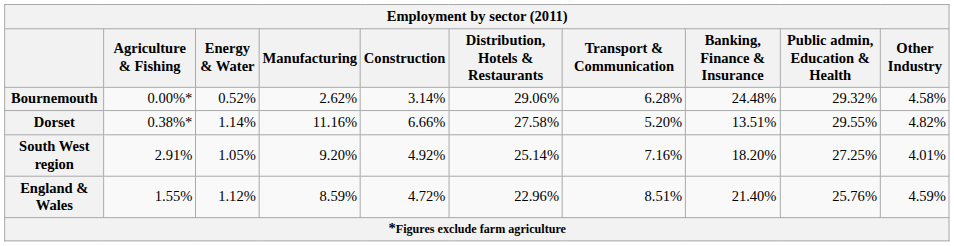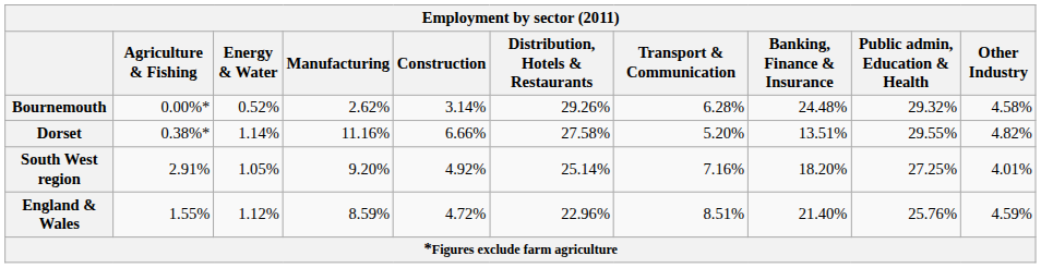 <table class="wikitable floatcentre" style="text-align:right;margin-left: 1em; width: 65em; font-size: 90%;">
 <tr>
 <th colspan="10"><strong>Employment by sector (2011)</strong></th>
 </tr>
 <tr>
 <th scope="col"></th>
 <th>Agriculture & Fishing</th>
 <th>Energy & Water</th>
 <th>Manufacturing</th>
 <th>Construction</th>
 <th>Distribution, Hotels & Restaurants</th>
 <th>Transport & Communication</th>
 <th>Banking, Finance & Insurance</th>
 <th>Public admin, Education & Health</th>
 <th>Other Industry</th>
 </tr>
 <tr>
 <th scope="row">Bournemouth</th>
 <td>0.00%* </td>
 <td>0.52% </td>
 <td>2.62% </td>
 <td>3.14% </td>
-<td>29.06% </td>
+<td>29.26% </td>
 <td>6.28% </td>
 <td>24.48% </td>
 <td>29.32% </td>
 <td>4.58% </td>
 </tr>
 <tr>
 <th scope="row">Dorset</th>
 <td>0.38%* </td>
 <td>1.14% </td>
 <td>11.16% </td>
 <td>6.66% </td>
 <td>27.58% </td>
 <td>5.20% </td>
 <td>13.51% </td>
 <td>29.55% </td>
 <td>4.82% </td>
 </tr>
 <tr>
 <th scope="row">South West region</th>
 <td>2.91% </td>
 <td>1.05% </td>
 <td>9.20% </td>
 <td>4.92% </td>
 <td>25.14% </td>
 <td>7.16% </td>
 <td>18.20% </td>
 <td>27.25% </td>
 <td>4.01% </td>
 </tr>
 <tr>
 <th scope="row">England & Wales</th>
 <td>1.55% </td>
 <td>1.12% </td>
 <td>8.59% </td>
 <td>4.72% </td>
 <td>22.96%</td>
 <td>8.51% </td>
 <td>21.40% </td>
 <td>25.76% </td>
 <td>4.59% </td>
 </tr>
 <tr>
 <th colspan="10">*<small>Figures exclude farm agriculture</small></th>
 </tr>
 </table>
